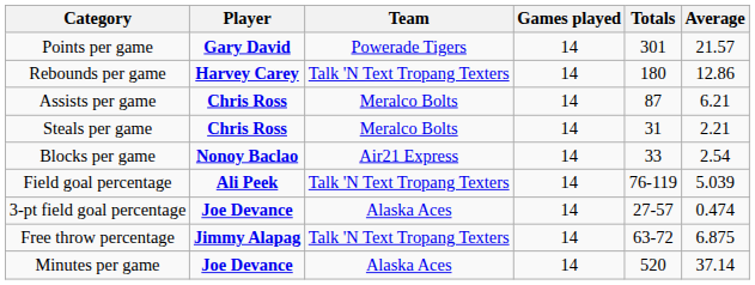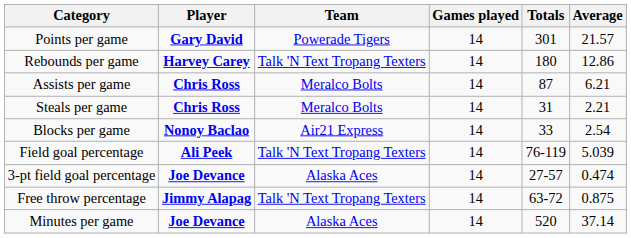 <table class="wikitable" style="text-align:center">
 <tr>
 <th>Category</th>
 <th>Player</th>
 <th>Team</th>
 <th>Games played</th>
 <th>Totals</th>
 <th>Average</th>
 </tr>
 <tr>
 <td>Points per game</td>
 <td><strong><a href='#'>Gary David</a></strong></td>
 <td><a href='#'>Powerade Tigers</a></td>
 <td>14</td>
 <td>301</td>
 <td>21.57</td>
 </tr>
 <tr>
 <td>Rebounds per game</td>
 <td><strong><a href='#'>Harvey Carey</a></strong></td>
 <td><a href='#'>Talk 'N Text Tropang Texters</a></td>
 <td>14</td>
 <td>180</td>
 <td>12.86</td>
 </tr>
 <tr>
 <td>Assists per game</td>
 <td><strong><a href='#'>Chris Ross</a></strong></td>
 <td><a href='#'>Meralco Bolts</a></td>
 <td>14</td>
 <td>87</td>
 <td>6.21</td>
 </tr>
 <tr>
 <td>Steals per game</td>
 <td><strong><a href='#'>Chris Ross</a></strong></td>
 <td><a href='#'>Meralco Bolts</a></td>
 <td>14</td>
 <td>31</td>
 <td>2.21</td>
 </tr>
 <tr>
 <td>Blocks per game</td>
 <td><strong><a href='#'>Nonoy Baclao</a></strong></td>
 <td><a href='#'>Air21 Express</a></td>
 <td>14</td>
 <td>33</td>
 <td>2.54</td>
 </tr>
 <tr>
 <td>Field goal percentage</td>
 <td><strong><a href='#'>Ali Peek</a></strong></td>
 <td><a href='#'>Talk 'N Text Tropang Texters</a></td>
 <td>14</td>
 <td>76-119</td>
 <td>5.039</td>
 </tr>
 <tr>
 <td>3-pt field goal percentage</td>
 <td><strong><a href='#'>Joe Devance</a></strong></td>
 <td><a href='#'>Alaska Aces</a></td>
 <td>14</td>
 <td>27-57</td>
 <td>0.474</td>
 </tr>
 <tr>
 <td>Free throw percentage</td>
 <td><strong><a href='#'>Jimmy Alapag</a></strong></td>
 <td><a href='#'>Talk 'N Text Tropang Texters</a></td>
 <td>14</td>
 <td>63-72</td>
-<td>6.875</td>
+<td>0.875</td>
 </tr>
 <tr>
 <td>Minutes per game</td>
 <td><strong><a href='#'>Joe Devance</a></strong></td>
 <td><a href='#'>Alaska Aces</a></td>
 <td>14</td>
 <td>520</td>
 <td>37.14</td>
 </tr>
 </table>
